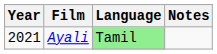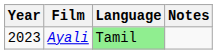 <table class="wikitable sortable">
 <tr>
 <th>Year</th>
 <th>Film</th>
 <th>Language</th>
 <th>Notes</th>
 </tr>
 <tr>
-<td>2021</td>
+<td>2023</td>
 <td><em><a href='#'>Ayali</a></em></td>
 <td style="background: lightgreen;">Tamil</td>
 <td></td>
 </tr>
 </table>
